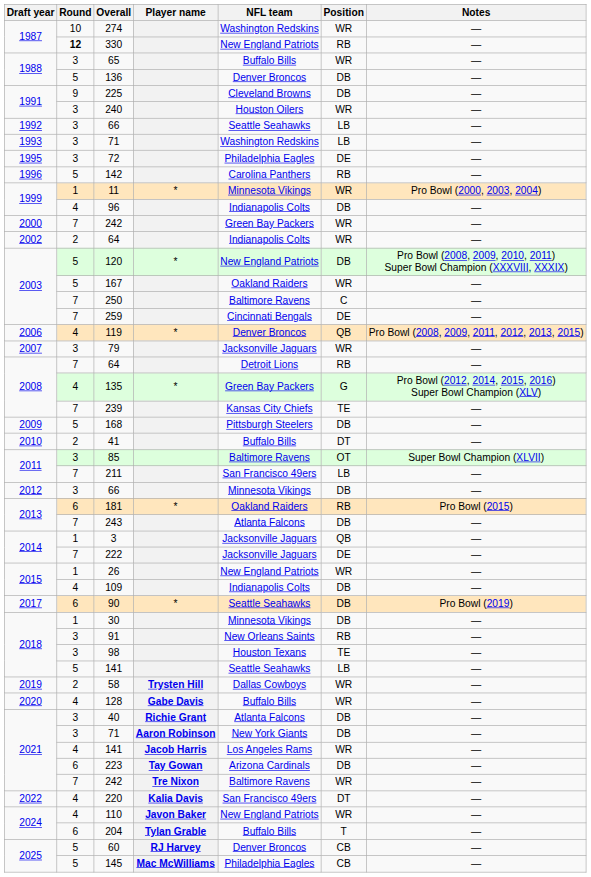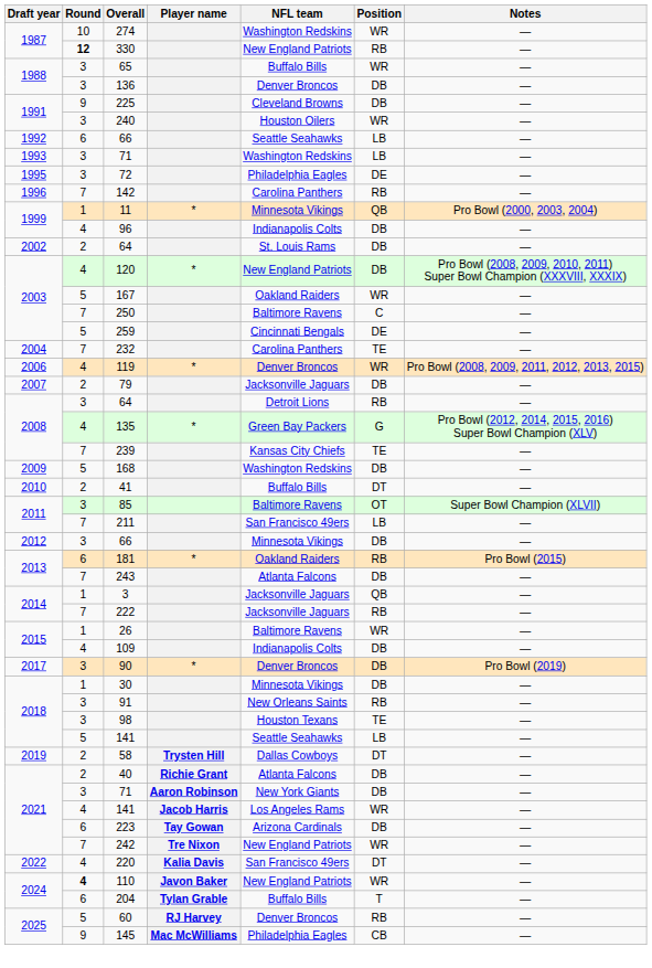 <table class="wikitable sortable" style="text-align:center">
 <tr>
 <th scope="col">Draft year</th>
 <th scope="col">Round</th>
 <th scope="col">Overall</th>
 <th scope="col">Player name</th>
 <th scope="col">NFL team</th>
 <th scope="col">Position</th>
 <th scope="col">Notes</th>
 </tr>
 <tr>
 <td rowspan=2><a href='#'>1987</a></td>
 <td>10</td>
 <td>274</td>
 <th scope="row"></th>
 <td><a href='#'>Washington Redskins</a></td>
 <td>WR</td>
 <td>—</td>
 </tr>
 <tr>
 <td><strong>12</strong></td>
 <td>330</td>
 <th scope="row"></th>
 <td><a href='#'>New England Patriots</a></td>
 <td>RB</td>
 <td>—</td>
 </tr>
 <tr>
 <td rowspan=2><a href='#'>1988</a></td>
 <td>3</td>
 <td>65</td>
 <th scope="row"></th>
 <td><a href='#'>Buffalo Bills</a></td>
 <td>WR</td>
 <td>—</td>
 </tr>
 <tr>
-<td>5</td>
+<td>3</td>
 <td>136</td>
 <th scope="row"></th>
 <td><a href='#'>Denver Broncos</a></td>
 <td>DB</td>
 <td>—</td>
 </tr>
 <tr>
 <td rowspan=2><a href='#'>1991</a></td>
 <td>9</td>
 <td>225</td>
 <th scope="row"></th>
 <td><a href='#'>Cleveland Browns</a></td>
 <td>DB</td>
 <td>—</td>
 </tr>
 <tr>
 <td>3</td>
 <td>240</td>
 <th scope="row"></th>
 <td><a href='#'>Houston Oilers</a></td>
 <td>WR</td>
 <td>—</td>
 </tr>
 <tr>
 <td><a href='#'>1992</a></td>
-<td>3</td>
+<td>6</td>
 <td>66</td>
 <th scope="row"></th>
 <td><a href='#'>Seattle Seahawks</a></td>
 <td>LB</td>
 <td>—</td>
 </tr>
 <tr>
 <td><a href='#'>1993</a></td>
 <td>3</td>
 <td>71</td>
 <th scope="row"></th>
 <td><a href='#'>Washington Redskins</a></td>
 <td>LB</td>
 <td>—</td>
 </tr>
 <tr>
 <td><a href='#'>1995</a></td>
 <td>3</td>
 <td>72</td>
 <th scope="row"></th>
 <td><a href='#'>Philadelphia Eagles</a></td>
 <td>DE</td>
 <td>—</td>
 </tr>
 <tr>
 <td><a href='#'>1996</a></td>
-<td>5</td>
+<td>7</td>
 <td>142</td>
 <th scope="row"></th>
 <td><a href='#'>Carolina Panthers</a></td>
 <td>RB</td>
 <td>—</td>
 </tr>
 <tr>
 <td rowspan=2><a href='#'>1999</a></td>
 <td align="center" bgcolor=#FFE6BD>1</td>
 <td align="center" bgcolor=#FFE6BD>11</td>
 <td align="center" bgcolor=#FFE6BD><strong></strong>*</td>
 <td align="center" bgcolor=#FFE6BD><a href='#'>Minnesota Vikings</a></td>
-<td align="center" bgcolor=#FFE6BD>WR</td>
+<td align="center" bgcolor=#FFE6BD>QB</td>
 <td align="center" bgcolor=#FFE6BD>Pro Bowl (<a href='#'>2000</a>, <a href='#'>2003</a>, <a href='#'>2004</a>)</td>
 </tr>
 <tr>
 <td>4</td>
 <td>96</td>
 <th scope="row"></th>
 <td><a href='#'>Indianapolis Colts</a></td>
 <td>DB</td>
 <td>—</td>
 </tr>
 <tr>
-<td><a href='#'>2000</a></td>
-<td>7</td>
-<td>242</td>
-<th scope="row"></th>
-<td><a href='#'>Green Bay Packers</a></td>
-<td>WR</td>
-<td>—</td>
-</tr>
-<tr>
 <td><a href='#'>2002</a></td>
 <td>2</td>
 <td>64</td>
 <th scope="row"></th>
-<td><a href='#'>Indianapolis Colts</a></td>
-<td>WR</td>
+<td><a href='#'>St. Louis Rams</a></td>
+<td>DB</td>
 <td>—</td>
 </tr>
 <tr>
 <td rowspan=4><a href='#'>2003</a></td>
-<td align="center" bgcolor=#DDFFDD>5</td>
+<td align="center" bgcolor=#DDFFDD>4</td>
 <td align="center" bgcolor=#DDFFDD>120</td>
 <td align="center" bgcolor=#DDFFDD><strong></strong>*</td>
 <td align="center" bgcolor=#DDFFDD><a href='#'>New England Patriots</a></td>
 <td align="center" bgcolor=#DDFFDD>DB</td>
 <td align="center" bgcolor=#DDFFDD>Pro Bowl (<a href='#'>2008</a>, <a href='#'>2009</a>, <a href='#'>2010</a>, <a href='#'>2011</a>)<br>Super Bowl Champion (<a href='#'>XXXVIII</a>, <a href='#'>XXXIX</a>)</td>
 </tr>
 <tr>
 <td>5</td>
 <td>167</td>
 <th scope="row"></th>
 <td><a href='#'>Oakland Raiders</a></td>
 <td>WR</td>
 <td>—</td>
 </tr>
 <tr>
 <td>7</td>
 <td>250</td>
 <th scope="row"></th>
 <td><a href='#'>Baltimore Ravens</a></td>
 <td>C</td>
 <td>—</td>
 </tr>
 <tr>
-<td>7</td>
+<td>5</td>
 <td>259</td>
 <th scope="row"></th>
 <td><a href='#'>Cincinnati Bengals</a></td>
 <td>DE</td>
+<td>—</td>
+</tr>
+<tr>
+<td><a href='#'>2004</a></td>
+<td>7</td>
+<td>232</td>
+<th scope="row"></th>
+<td><a href='#'>Carolina Panthers</a></td>
+<td>TE</td>
 <td>—</td>
 </tr>
 <tr>
 <td><a href='#'>2006</a></td>
 <td align="center" bgcolor=#FFE6BD>4</td>
 <td align="center" bgcolor=#FFE6BD>119</td>
 <td align="center" bgcolor=#FFE6BD><strong></strong>*</td>
 <td align="center" bgcolor=#FFE6BD><a href='#'>Denver Broncos</a></td>
-<td align="center" bgcolor=#FFE6BD>QB</td>
+<td align="center" bgcolor=#FFE6BD>WR</td>
 <td align="center" bgcolor=#FFE6BD>Pro Bowl (<a href='#'>2008</a>, <a href='#'>2009</a>, <a href='#'>2011</a>, <a href='#'>2012</a>, <a href='#'>2013</a>, <a href='#'>2015</a>)</td>
 </tr>
 <tr>
 <td><a href='#'>2007</a></td>
-<td>3</td>
+<td>2</td>
 <td>79</td>
 <th scope="row"></th>
 <td><a href='#'>Jacksonville Jaguars</a></td>
-<td>WR</td>
+<td>DB</td>
 <td>—</td>
 </tr>
 <tr>
 <td rowspan=3><a href='#'>2008</a></td>
-<td>7</td>
+<td>3</td>
 <td>64</td>
 <th scope="row"></th>
 <td><a href='#'>Detroit Lions</a></td>
 <td>RB</td>
 <td>—</td>
 </tr>
 <tr>
 <td align="center" bgcolor=#DDFFDD>4</td>
 <td align="center" bgcolor=#DDFFDD>135</td>
 <td align="center" bgcolor=#DDFFDD><strong></strong>*</td>
 <td align="center" bgcolor=#DDFFDD><a href='#'>Green Bay Packers</a></td>
 <td align="center" bgcolor=#DDFFDD>G</td>
 <td align="center" bgcolor=#DDFFDD>Pro Bowl (<a href='#'>2012</a>, <a href='#'>2014</a>, <a href='#'>2015</a>, <a href='#'>2016</a>)<br>Super Bowl Champion (<a href='#'>XLV</a>)</td>
 </tr>
 <tr>
 <td>7</td>
 <td>239</td>
 <th scope="row"></th>
 <td><a href='#'>Kansas City Chiefs</a></td>
 <td>TE</td>
 <td>—</td>
 </tr>
 <tr>
 <td><a href='#'>2009</a></td>
 <td>5</td>
 <td>168</td>
 <th scope="row"></th>
-<td><a href='#'>Pittsburgh Steelers</a></td>
+<td><a href='#'>Washington Redskins</a></td>
 <td>DB</td>
 <td>—</td>
 </tr>
 <tr>
 <td><a href='#'>2010</a></td>
 <td>2</td>
 <td>41</td>
 <th scope="row"></th>
 <td><a href='#'>Buffalo Bills</a></td>
 <td>DT</td>
 <td>—</td>
 </tr>
 <tr>
 <td rowspan=2><a href='#'>2011</a></td>
 <td align="center" bgcolor=#DDFFDD>3</td>
 <td align="center" bgcolor=#DDFFDD>85</td>
 <td align="center" bgcolor=#DDFFDD><strong></strong></td>
 <td align="center" bgcolor=#DDFFDD><a href='#'>Baltimore Ravens</a></td>
 <td align="center" bgcolor=#DDFFDD>OT</td>
 <td align="center" bgcolor=#DDFFDD>Super Bowl Champion (<a href='#'>XLVII</a>)</td>
 </tr>
 <tr>
 <td>7</td>
 <td>211</td>
 <th scope="row"></th>
 <td><a href='#'>San Francisco 49ers</a></td>
 <td>LB</td>
 <td>—</td>
 </tr>
 <tr>
 <td><a href='#'>2012</a></td>
 <td>3</td>
 <td>66</td>
 <th scope="row"></th>
 <td><a href='#'>Minnesota Vikings</a></td>
 <td>DB</td>
 <td>—</td>
 </tr>
 <tr>
 <td rowspan=2><a href='#'>2013</a></td>
 <td align="center" bgcolor=#FFE6BD>6</td>
 <td align="center" bgcolor=#FFE6BD>181</td>
 <td align="center" bgcolor=#FFE6BD><strong></strong>*</td>
 <td align="center" bgcolor=#FFE6BD><a href='#'>Oakland Raiders</a></td>
 <td align="center" bgcolor=#FFE6BD>RB</td>
 <td align="center" bgcolor=#FFE6BD>Pro Bowl (<a href='#'>2015</a>)</td>
 </tr>
 <tr>
 <td>7</td>
 <td>243</td>
 <th scope="row"></th>
 <td><a href='#'>Atlanta Falcons</a></td>
 <td>DB</td>
 <td>—</td>
 </tr>
 <tr>
 <td rowspan=2><a href='#'>2014</a></td>
 <td>1</td>
 <td>3</td>
 <th scope="row"></th>
 <td><a href='#'>Jacksonville Jaguars</a></td>
 <td>QB</td>
 <td>—</td>
 </tr>
 <tr>
 <td>7</td>
 <td>222</td>
 <th scope="row"></th>
 <td><a href='#'>Jacksonville Jaguars</a></td>
-<td>DE</td>
+<td>RB</td>
 <td>—</td>
 </tr>
 <tr>
 <td rowspan=2><a href='#'>2015</a></td>
 <td>1</td>
 <td>26</td>
 <th scope="row"></th>
-<td><a href='#'>New England Patriots</a></td>
+<td><a href='#'>Baltimore Ravens</a></td>
 <td>WR</td>
 <td>—</td>
 </tr>
 <tr>
 <td>4</td>
 <td>109</td>
 <th scope="row"></th>
 <td><a href='#'>Indianapolis Colts</a></td>
 <td>DB</td>
 <td>—</td>
 </tr>
 <tr>
 <td><a href='#'>2017</a></td>
-<td align="center" bgcolor=#FFE6BD>6</td>
+<td align="center" bgcolor=#FFE6BD>3</td>
 <td align="center" bgcolor=#FFE6BD>90</td>
 <td align="center" bgcolor=#FFE6BD><strong></strong>*</td>
-<td align="center" bgcolor=#FFE6BD><a href='#'>Seattle Seahawks</a></td>
+<td align="center" bgcolor=#FFE6BD><a href='#'>Denver Broncos</a></td>
 <td align="center" bgcolor=#FFE6BD>DB</td>
 <td align="center" bgcolor=#FFE6BD>Pro Bowl (<a href='#'>2019</a>)</td>
 </tr>
 <tr>
 <td rowspan=4><a href='#'>2018</a></td>
 <td>1</td>
 <td>30</td>
 <th scope="row"></th>
 <td><a href='#'>Minnesota Vikings</a></td>
 <td>DB</td>
 <td>—</td>
 </tr>
 <tr>
 <td>3</td>
 <td>91</td>
 <th scope="row"></th>
 <td><a href='#'>New Orleans Saints</a></td>
 <td>RB</td>
 <td>—</td>
 </tr>
 <tr>
 <td>3</td>
 <td>98</td>
 <th scope="row"></th>
 <td><a href='#'>Houston Texans</a></td>
 <td>TE</td>
 <td>—</td>
 </tr>
 <tr>
 <td>5</td>
 <td>141</td>
 <th scope="row"></th>
 <td><a href='#'>Seattle Seahawks</a></td>
 <td>LB</td>
 <td>—</td>
 </tr>
 <tr>
 <td><a href='#'>2019</a></td>
 <td>2</td>
 <td>58</td>
 <th><a href='#'>Trysten Hill</a></th>
 <td><a href='#'>Dallas Cowboys</a></td>
-<td>WR</td>
-<td>—</td>
-</tr>
-<tr>
-<td><a href='#'>2020</a></td>
-<td>4</td>
-<td>128</td>
-<th><a href='#'>Gabe Davis</a></th>
-<td><a href='#'>Buffalo Bills</a></td>
-<td>WR</td>
+<td>DT</td>
 <td>—</td>
 </tr>
 <tr>
 <td rowspan="5"><a href='#'>2021</a></td>
-<td>3</td>
+<td>2</td>
 <td>40</td>
 <th><a href='#'>Richie Grant</a></th>
 <td><a href='#'>Atlanta Falcons</a></td>
 <td>DB</td>
 <td>—</td>
 </tr>
 <tr>
 <td>3</td>
 <td>71</td>
 <th><a href='#'>Aaron Robinson</a></th>
 <td><a href='#'>New York Giants</a></td>
 <td>DB</td>
 <td>—</td>
 </tr>
 <tr>
 <td>4</td>
 <td>141</td>
 <th><a href='#'>Jacob Harris</a></th>
 <td><a href='#'>Los Angeles Rams</a></td>
 <td>WR</td>
 <td>—</td>
 </tr>
 <tr>
 <td>6</td>
 <td>223</td>
 <th><a href='#'>Tay Gowan</a></th>
 <td><a href='#'>Arizona Cardinals</a></td>
 <td>DB</td>
 <td>—</td>
 </tr>
 <tr>
 <td>7</td>
 <td>242</td>
 <th><a href='#'>Tre Nixon</a></th>
-<td><a href='#'>Baltimore Ravens</a></td>
+<td><a href='#'>New England Patriots</a></td>
 <td>WR</td>
 <td>—</td>
 </tr>
 <tr>
 <td rowspan="1"><a href='#'>2022</a></td>
 <td>4</td>
 <td>220</td>
 <th><a href='#'>Kalia Davis</a></th>
 <td><a href='#'>San Francisco 49ers</a></td>
 <td>DT</td>
 <td>—</td>
 </tr>
 <tr>
 <td rowspan="2"><a href='#'>2024</a></td>
-<td>4</td>
+<td><strong>4</strong></td>
 <td>110</td>
 <th><a href='#'>Javon Baker</a></th>
 <td><a href='#'>New England Patriots</a></td>
 <td>WR</td>
 <td>—</td>
 </tr>
 <tr>
 <td>6</td>
 <td>204</td>
 <th><a href='#'>Tylan Grable</a></th>
 <td><a href='#'>Buffalo Bills</a></td>
 <td>T</td>
 <td>—</td>
 </tr>
 <tr>
 <td rowspan="2"><a href='#'>2025</a></td>
 <td>5</td>
 <td>60</td>
 <th><a href='#'>RJ Harvey</a></th>
 <td><a href='#'>Denver Broncos</a></td>
-<td>CB</td>
+<td>RB</td>
 <td>—</td>
 </tr>
 <tr>
-<td>5</td>
+<td>9</td>
 <td>145</td>
 <th><a href='#'>Mac McWilliams</a></th>
 <td><a href='#'>Philadelphia Eagles</a></td>
 <td>CB</td>
 <td>—</td>
 </tr>
 </table>
